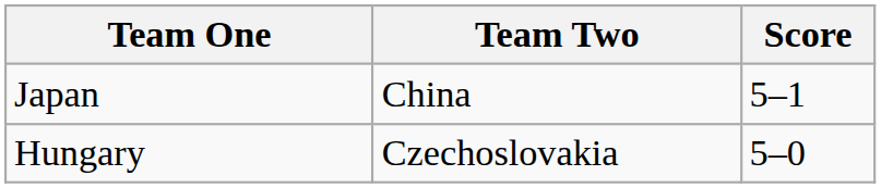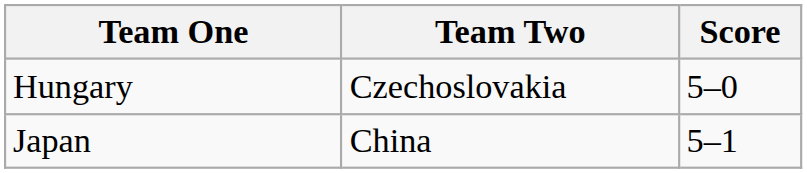 <table class="wikitable">
 <tr>
 <th width=150>Team One</th>
 <th width=150>Team Two</th>
 <th width=50>Score</th>
 </tr>
 <tr>
+<td>Hungary</td>
+<td>Czechoslovakia</td>
+<td>5–0</td>
+</tr>
+<tr>
 <td>Japan</td>
 <td>China</td>
 <td>5–1</td>
 </tr>
-<tr>
-<td>Hungary</td>
-<td>Czechoslovakia</td>
-<td>5–0</td>
-</tr>
 </table>
